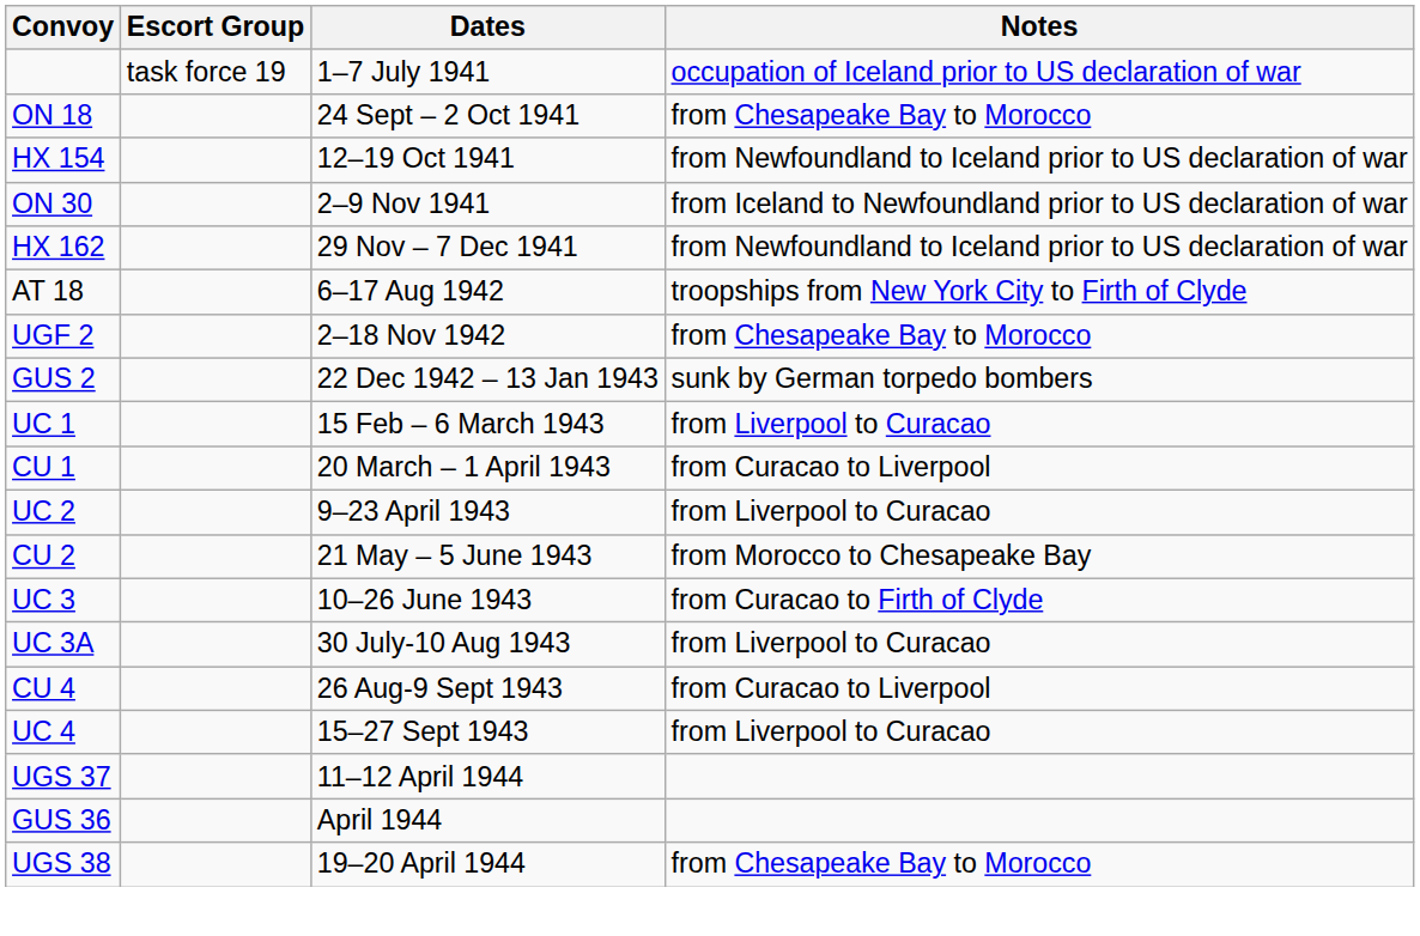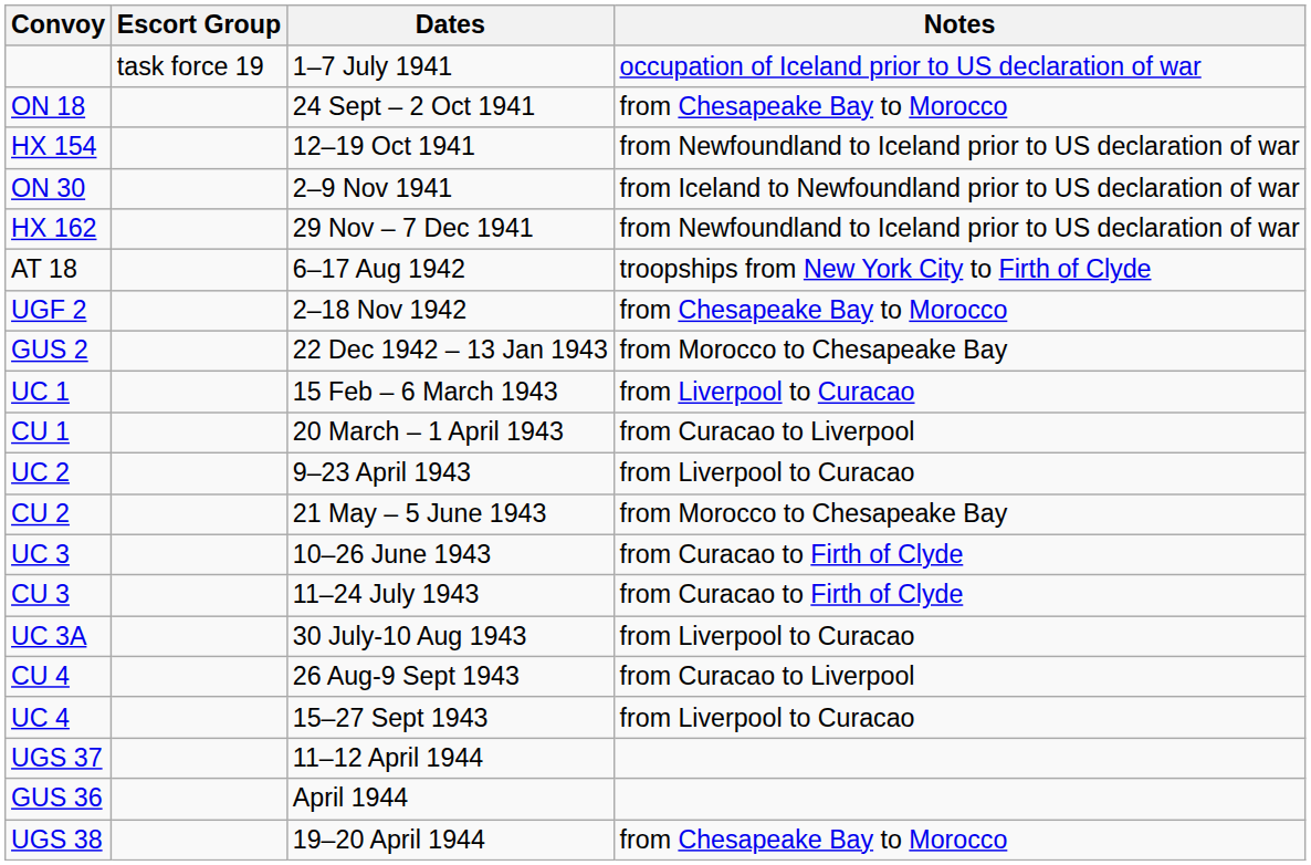 <table class="wikitable">
 <tr>
 <th>Convoy</th>
 <th>Escort Group</th>
 <th>Dates</th>
 <th>Notes</th>
 </tr>
 <tr>
 <td></td>
 <td>task force 19</td>
 <td>1–7 July 1941</td>
 <td><a href='#'>occupation of Iceland prior to US declaration of war</a></td>
 </tr>
 <tr>
 <td><a href='#'>ON 18</a></td>
 <td></td>
 <td>24 Sept – 2 Oct 1941</td>
 <td>from <a href='#'>Chesapeake Bay</a> to <a href='#'>Morocco</a></td>
 </tr>
 <tr>
 <td><a href='#'>HX 154</a></td>
 <td></td>
 <td>12–19 Oct 1941</td>
 <td>from Newfoundland to Iceland prior to US declaration of war</td>
 </tr>
 <tr>
 <td><a href='#'>ON 30</a></td>
 <td></td>
 <td>2–9 Nov 1941</td>
 <td>from Iceland to Newfoundland prior to US declaration of war</td>
 </tr>
 <tr>
 <td><a href='#'>HX 162</a></td>
 <td></td>
 <td>29 Nov – 7 Dec 1941</td>
 <td>from Newfoundland to Iceland prior to US declaration of war</td>
 </tr>
 <tr>
 <td>AT 18</td>
 <td></td>
 <td>6–17 Aug 1942</td>
 <td>troopships from <a href='#'>New York City</a> to <a href='#'>Firth of Clyde</a></td>
 </tr>
 <tr>
 <td><a href='#'>UGF 2</a></td>
 <td></td>
 <td>2–18 Nov 1942</td>
 <td>from <a href='#'>Chesapeake Bay</a> to <a href='#'>Morocco</a></td>
 </tr>
 <tr>
 <td><a href='#'>GUS 2</a></td>
 <td></td>
 <td>22 Dec 1942 – 13 Jan 1943</td>
-<td>sunk by German torpedo bombers</td>
+<td>from Morocco to Chesapeake Bay</td>
 </tr>
 <tr>
 <td><a href='#'>UC 1</a></td>
 <td></td>
 <td>15 Feb – 6 March 1943</td>
 <td>from <a href='#'>Liverpool</a> to <a href='#'>Curacao</a></td>
 </tr>
 <tr>
 <td><a href='#'>CU 1</a></td>
 <td></td>
 <td>20 March – 1 April 1943</td>
 <td>from Curacao to Liverpool</td>
 </tr>
 <tr>
 <td><a href='#'>UC 2</a></td>
 <td></td>
 <td>9–23 April 1943</td>
 <td>from Liverpool to Curacao</td>
 </tr>
 <tr>
 <td><a href='#'>CU 2</a></td>
 <td></td>
 <td>21 May – 5 June 1943</td>
 <td>from Morocco to Chesapeake Bay</td>
 </tr>
 <tr>
 <td><a href='#'>UC 3</a></td>
 <td></td>
 <td>10–26 June 1943</td>
+<td>from Curacao to <a href='#'>Firth of Clyde</a></td>
+</tr>
+<tr>
+<td><a href='#'>CU 3</a></td>
+<td></td>
+<td>11–24 July 1943</td>
 <td>from Curacao to <a href='#'>Firth of Clyde</a></td>
 </tr>
 <tr>
 <td><a href='#'>UC 3A</a></td>
 <td></td>
 <td>30 July-10 Aug 1943</td>
 <td>from Liverpool to Curacao</td>
 </tr>
 <tr>
 <td><a href='#'>CU 4</a></td>
 <td></td>
 <td>26 Aug-9 Sept 1943</td>
 <td>from Curacao to Liverpool</td>
 </tr>
 <tr>
 <td><a href='#'>UC 4</a></td>
 <td></td>
 <td>15–27 Sept 1943</td>
 <td>from Liverpool to Curacao</td>
 </tr>
 <tr>
 <td><a href='#'>UGS 37</a></td>
 <td></td>
 <td>11–12 April 1944</td>
 <td></td>
 </tr>
 <tr>
 <td><a href='#'>GUS 36</a></td>
 <td></td>
 <td>April 1944</td>
 <td></td>
 </tr>
 <tr>
 <td><a href='#'>UGS 38</a></td>
 <td></td>
 <td>19–20 April 1944</td>
 <td>from <a href='#'>Chesapeake Bay</a> to <a href='#'>Morocco</a></td>
 </tr>
 </table>
